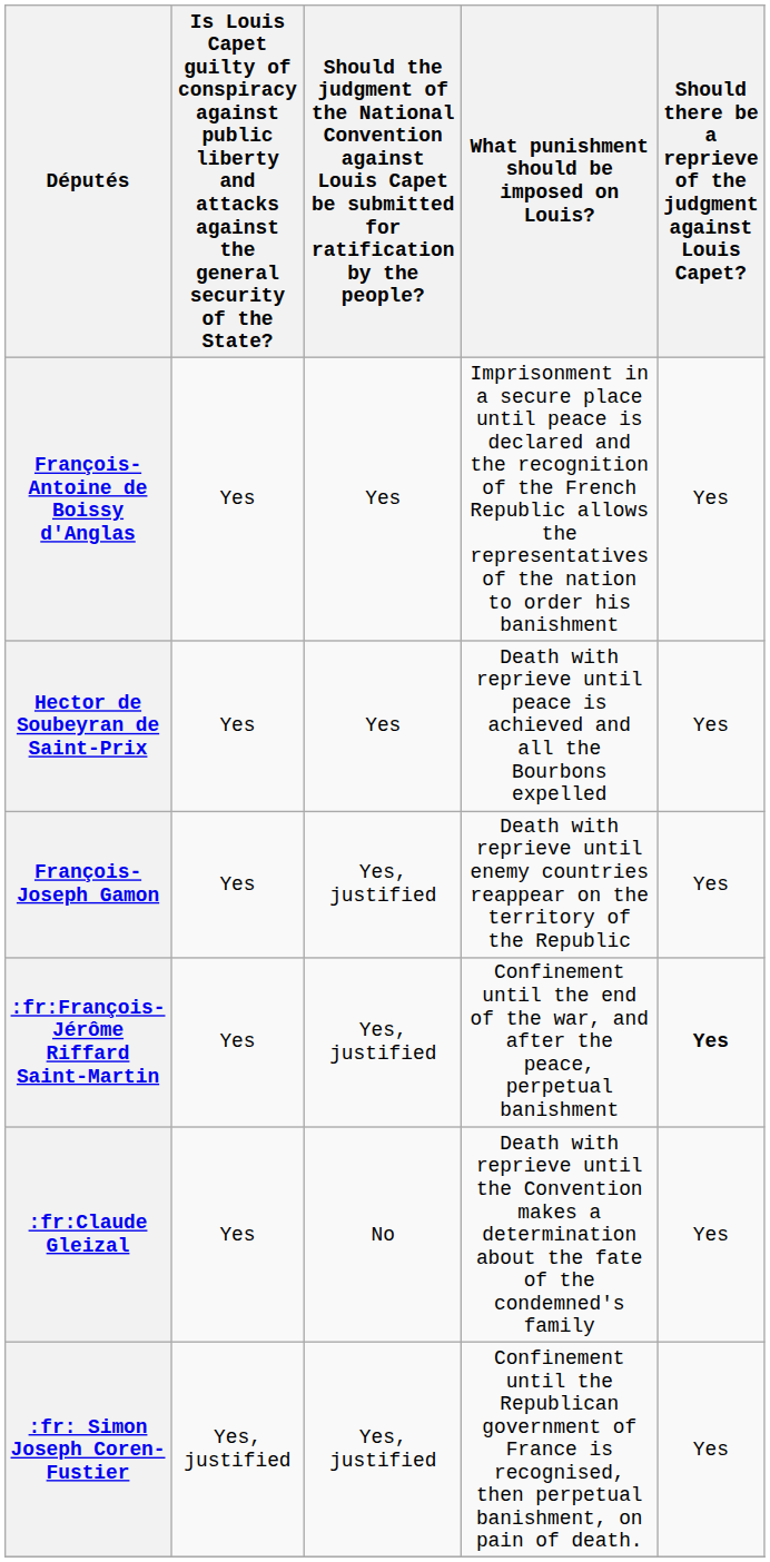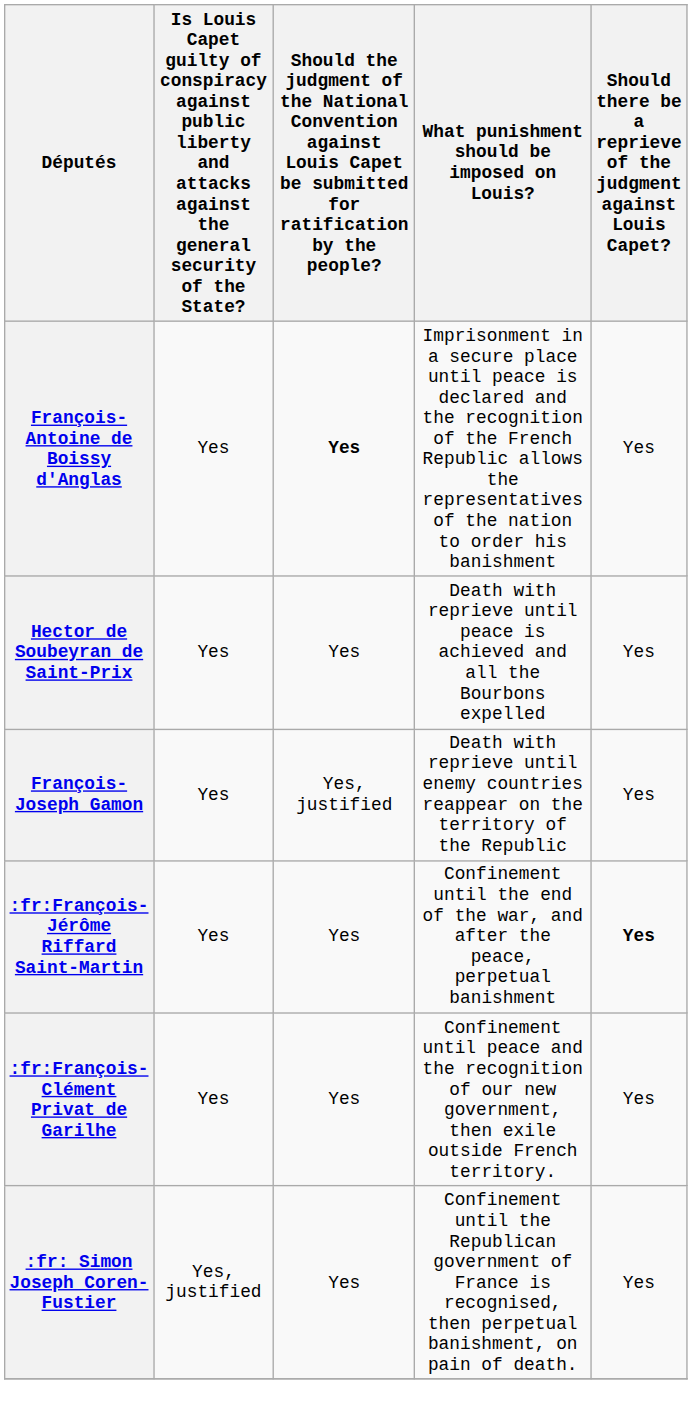 <table class="wikitable sortable" style="text-align:center; width:80%;">
 <tr>
 <th scope=col>Députés</th>
 <th scope=col>Is Louis Capet guilty of conspiracy against public liberty and attacks against the general security of the State?</th>
 <th scope=col>Should the judgment of the National Convention against Louis Capet be submitted for ratification by the people?</th>
 <th scope=col>What punishment should be imposed on Louis?</th>
 <th scope=col>Should there be a reprieve of the judgment against Louis Capet?</th>
 </tr>
 <tr>
 <th scope=row><a href='#'>François-Antoine de Boissy d'Anglas</a></th>
 <td>Yes</td>
-<td>Yes</td>
+<td><strong>Yes</strong></td>
 <td>Imprisonment in a secure place until peace is declared and the recognition of the French Republic allows the representatives of the nation to order his banishment</td>
 <td>Yes</td>
 </tr>
 <tr>
 <th scope=row><a href='#'>Hector de Soubeyran de Saint-Prix</a></th>
 <td>Yes</td>
 <td>Yes</td>
 <td>Death with reprieve until peace is achieved and all the Bourbons expelled</td>
 <td>Yes</td>
 </tr>
 <tr>
 <th scope=row><a href='#'>François-Joseph Gamon</a></th>
 <td>Yes</td>
 <td>Yes, justified</td>
 <td>Death with reprieve until enemy countries reappear on the territory of the Republic</td>
 <td>Yes</td>
 </tr>
 <tr>
 <th scope=row><a href='#'>:fr:François-Jérôme Riffard Saint-Martin</a></th>
 <td>Yes</td>
-<td>Yes, justified</td>
+<td>Yes</td>
 <td>Confinement until the end of the war, and after the peace, perpetual banishment</td>
 <td><strong>Yes</strong></td>
 </tr>
 <tr>
-<th scope=row><a href='#'>:fr:Claude Gleizal</a></th>
+<th scope=row><a href='#'>:fr:François-Clément Privat de Garilhe</a></th>
 <td>Yes</td>
-<td>No</td>
-<td>Death with reprieve until the Convention makes a determination about the fate of the condemned's family</td>
+<td>Yes</td>
+<td>Confinement until peace and the recognition of our new government, then exile outside French territory.</td>
 <td>Yes</td>
 </tr>
 <tr>
 <th scope=row><a href='#'>:fr: Simon Joseph Coren-Fustier</a></th>
 <td>Yes, justified</td>
-<td>Yes, justified</td>
+<td>Yes</td>
 <td>Confinement until the Republican government of France is recognised, then perpetual banishment, on pain of death.</td>
 <td>Yes</td>
 </tr>
 <tr>
 </tr>
 </table>
